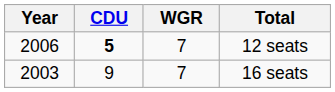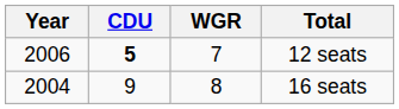 <table class="wikitable" width="300">
 <tr>
 <th>Year</th>
 <th><a href='#'>CDU</a></th>
 <th>WGR</th>
 <th>Total</th>
 </tr>
 <tr align="center">
 <td>2006</td>
 <td><strong>5</strong></td>
 <td>7</td>
 <td>12 seats</td>
 </tr>
 <tr align="center">
-<td>2003</td>
+<td>2004</td>
 <td>9</td>
-<td>7</td>
+<td>8</td>
 <td>16 seats</td>
 </tr>
 </table>
